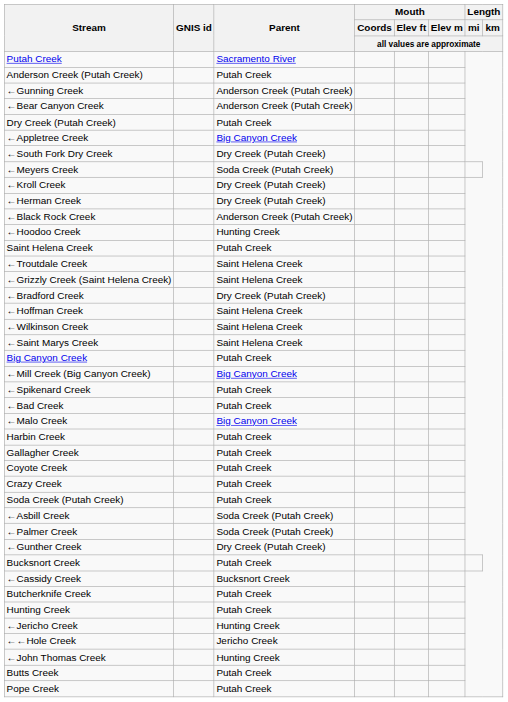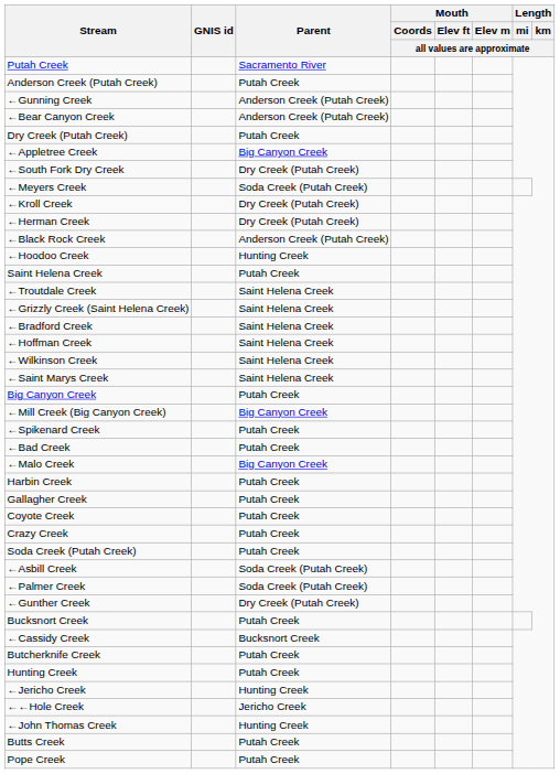 <table class="wikitable sortable">
 <tr>
 <th rowspan=3>Stream</th>
 <th rowspan=3>GNIS id</th>
 <th rowspan=3>Parent</th>
 <th colspan=3>Mouth</th>
 <th colspan=2>Length</th>
 </tr>
 <tr>
 <th>Coords</th>
 <th>Elev ft</th>
 <th>Elev m</th>
 <th>mi</th>
 <th>km</th>
 </tr>
 <tr>
 <th colspan=5><small>all values are approximate</small></th>
 </tr>
 <tr>
 <td><a href='#'>Putah Creek</a></td>
 <td></td>
 <td><a href='#'>Sacramento River</a></td>
 <td></td>
 <td></td>
 <td></td>
 </tr>
 <tr>
 <td> Anderson Creek (Putah Creek)</td>
 <td></td>
 <td>Putah Creek</td>
 <td></td>
 <td></td>
 <td></td>
 </tr>
 <tr>
 <td> ←Gunning Creek</td>
 <td></td>
 <td>Anderson Creek (Putah Creek)</td>
 <td></td>
 <td></td>
 <td></td>
 </tr>
 <tr>
 <td> ←Bear Canyon Creek</td>
 <td></td>
 <td>Anderson Creek (Putah Creek)</td>
 <td></td>
 <td></td>
 <td></td>
 </tr>
 <tr>
 <td> Dry Creek (Putah Creek)</td>
 <td></td>
 <td>Putah Creek</td>
 <td></td>
 <td></td>
 <td></td>
 </tr>
 <tr>
 <td> ←Appletree Creek</td>
 <td></td>
 <td><a href='#'>Big Canyon Creek</a></td>
 <td></td>
 <td></td>
 <td></td>
 </tr>
 <tr>
 <td> ←South Fork Dry Creek</td>
 <td></td>
 <td>Dry Creek (Putah Creek)</td>
 <td></td>
 <td></td>
 <td></td>
 </tr>
 <tr>
 <td> ←Meyers Creek</td>
 <td></td>
 <td>Soda Creek (Putah Creek)</td>
 <td></td>
 <td></td>
 <td></td>
 <td></td>
 </tr>
 <tr>
 <td> ←Kroll Creek</td>
 <td></td>
 <td>Dry Creek (Putah Creek)</td>
 <td></td>
 <td></td>
 <td></td>
 </tr>
 <tr>
 <td> ←Herman Creek</td>
 <td></td>
 <td>Dry Creek (Putah Creek)</td>
 <td></td>
 <td></td>
 <td></td>
 </tr>
 <tr>
 <td> ←Black Rock Creek</td>
 <td></td>
 <td>Anderson Creek (Putah Creek)</td>
 <td></td>
 <td></td>
 <td></td>
 </tr>
 <tr>
 <td> ←Hoodoo Creek</td>
 <td></td>
 <td>Hunting Creek</td>
 <td></td>
 <td></td>
 <td></td>
 </tr>
 <tr>
 <td> Saint Helena Creek</td>
 <td></td>
 <td>Putah Creek</td>
 <td></td>
 <td></td>
 <td></td>
 </tr>
 <tr>
 <td> ←Troutdale Creek</td>
 <td></td>
 <td>Saint Helena Creek</td>
 <td></td>
 <td></td>
 <td></td>
 </tr>
 <tr>
 <td> ←Grizzly Creek (Saint Helena Creek)</td>
 <td></td>
 <td>Saint Helena Creek</td>
 <td></td>
 <td></td>
 <td></td>
 </tr>
 <tr>
 <td> ←Bradford Creek</td>
 <td></td>
-<td>Dry Creek (Putah Creek)</td>
+<td>Saint Helena Creek</td>
 <td></td>
 <td></td>
 <td></td>
 </tr>
 <tr>
 <td> ←Hoffman Creek</td>
 <td></td>
 <td>Saint Helena Creek</td>
 <td></td>
 <td></td>
 <td></td>
 </tr>
 <tr>
 <td> ←Wilkinson Creek</td>
 <td></td>
 <td>Saint Helena Creek</td>
 <td></td>
 <td></td>
 <td></td>
 </tr>
 <tr>
 <td> ←Saint Marys Creek</td>
 <td></td>
 <td>Saint Helena Creek</td>
 <td></td>
 <td></td>
 <td></td>
 </tr>
 <tr>
 <td> <a href='#'>Big Canyon Creek</a></td>
 <td></td>
 <td>Putah Creek</td>
 <td></td>
 <td></td>
 <td></td>
 </tr>
 <tr>
 <td> ←Mill Creek (Big Canyon Creek)</td>
 <td></td>
 <td><a href='#'>Big Canyon Creek</a></td>
 <td></td>
 <td></td>
 <td></td>
 </tr>
 <tr>
 <td> ←Spikenard Creek</td>
 <td></td>
 <td>Putah Creek</td>
 <td></td>
 <td></td>
 <td></td>
 </tr>
 <tr>
 <td> ←Bad Creek</td>
 <td></td>
 <td>Putah Creek</td>
 <td></td>
 <td></td>
 <td></td>
 </tr>
 <tr>
 <td> ←Malo Creek</td>
 <td></td>
 <td><a href='#'>Big Canyon Creek</a></td>
 <td></td>
 <td></td>
 <td></td>
 </tr>
 <tr>
 <td> Harbin Creek</td>
 <td></td>
 <td>Putah Creek</td>
 <td></td>
 <td></td>
 <td></td>
 </tr>
 <tr>
 <td> Gallagher Creek</td>
 <td></td>
 <td>Putah Creek</td>
 <td></td>
 <td></td>
 <td></td>
 </tr>
 <tr>
 <td> Coyote Creek</td>
 <td></td>
 <td>Putah Creek</td>
 <td></td>
 <td></td>
 <td></td>
 </tr>
 <tr>
 <td> Crazy Creek</td>
 <td></td>
 <td>Putah Creek</td>
 <td></td>
 <td></td>
 <td></td>
 </tr>
 <tr>
 <td> Soda Creek (Putah Creek)</td>
 <td></td>
 <td>Putah Creek</td>
 <td></td>
 <td></td>
 <td></td>
 </tr>
 <tr>
 <td> ←Asbill Creek</td>
 <td></td>
 <td>Soda Creek (Putah Creek)</td>
 <td></td>
 <td></td>
 <td></td>
 </tr>
 <tr>
 <td> ←Palmer Creek</td>
 <td></td>
 <td>Soda Creek (Putah Creek)</td>
 <td></td>
 <td></td>
 <td></td>
 </tr>
 <tr>
 <td> ←Gunther Creek</td>
 <td></td>
 <td>Dry Creek (Putah Creek)</td>
 <td></td>
 <td></td>
 <td></td>
 </tr>
 <tr>
 <td> Bucksnort Creek</td>
 <td></td>
 <td>Putah Creek</td>
 <td></td>
 <td></td>
 <td></td>
 <td></td>
 </tr>
 <tr>
 <td> ←Cassidy Creek</td>
 <td></td>
 <td>Bucksnort Creek</td>
 <td></td>
 <td></td>
 <td></td>
 </tr>
 <tr>
 <td> Butcherknife Creek</td>
 <td></td>
 <td>Putah Creek</td>
 <td></td>
 <td></td>
 <td></td>
 </tr>
 <tr>
 <td> Hunting Creek</td>
 <td></td>
 <td>Putah Creek</td>
 <td></td>
 <td></td>
 <td></td>
 </tr>
 <tr>
 <td> ←Jericho Creek</td>
 <td></td>
 <td>Hunting Creek</td>
 <td></td>
 <td></td>
 <td></td>
 </tr>
 <tr>
 <td> ←←Hole Creek</td>
 <td></td>
 <td>Jericho Creek</td>
 <td></td>
 <td></td>
 <td></td>
 </tr>
 <tr>
 <td> ←John Thomas Creek</td>
 <td></td>
 <td>Hunting Creek</td>
 <td></td>
 <td></td>
 <td></td>
 </tr>
 <tr>
 <td> Butts Creek</td>
 <td></td>
 <td>Putah Creek</td>
 <td></td>
 <td></td>
 <td></td>
 </tr>
 <tr>
 <td> Pope Creek</td>
 <td></td>
 <td>Putah Creek</td>
 <td></td>
 <td></td>
 <td></td>
 </tr>
 </table>
